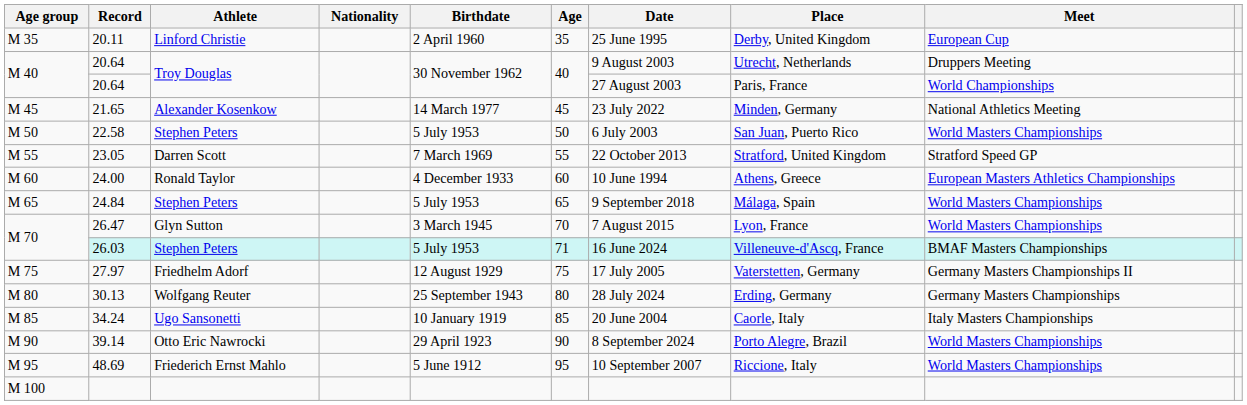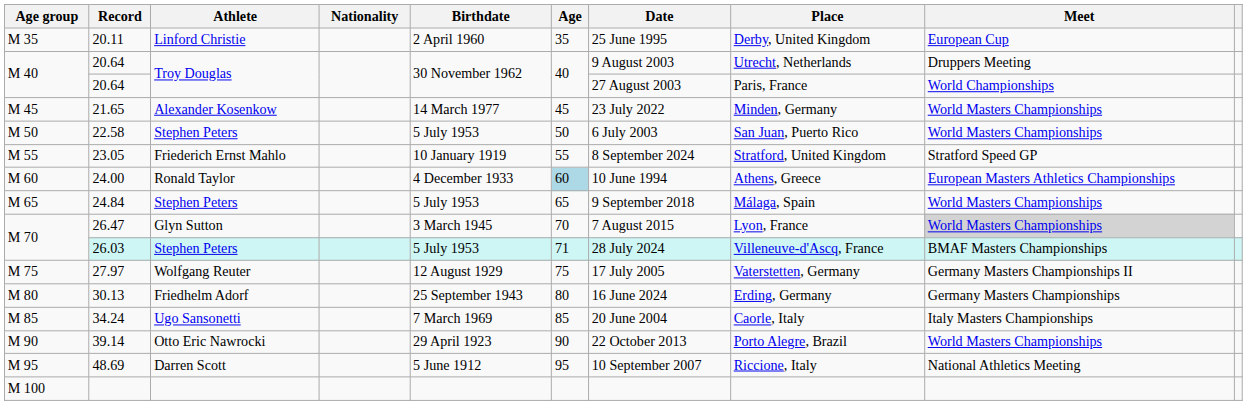 <table class="wikitable" style="font-size:90%; width: 100%;">
 <tr>
 <th>Age group</th>
 <th>Record</th>
 <th>Athlete</th>
 <th>Nationality</th>
 <th>Birthdate</th>
 <th>Age</th>
 <th>Date</th>
 <th>Place</th>
 <th>Meet</th>
 <th></th>
 </tr>
 <tr>
 <td>M 35</td>
 <td>20.11 </td>
 <td><a href='#'>Linford Christie</a></td>
 <td></td>
 <td>2 April 1960</td>
 <td>35</td>
 <td>25 June 1995</td>
 <td><a href='#'>Derby</a>, United Kingdom</td>
 <td><a href='#'>European Cup</a></td>
 <td></td>
 </tr>
 <tr>
 <td rowspan=2>M 40</td>
 <td>20.64 </td>
 <td rowspan=2><a href='#'>Troy Douglas</a></td>
 <td rowspan=2></td>
 <td rowspan=2>30 November 1962</td>
 <td rowspan=2>40</td>
 <td>9 August 2003</td>
 <td><a href='#'>Utrecht</a>, Netherlands</td>
 <td>Druppers Meeting</td>
 <td></td>
 </tr>
 <tr>
 <td>20.64 </td>
 <td>27 August 2003</td>
 <td>Paris, France</td>
 <td><a href='#'>World Championships</a></td>
 <td></td>
 </tr>
 <tr>
 <td>M 45</td>
 <td>21.65 </td>
 <td><a href='#'>Alexander Kosenkow</a></td>
 <td></td>
 <td>14 March 1977</td>
 <td>45</td>
 <td>23 July 2022</td>
 <td><a href='#'>Minden</a>, Germany</td>
-<td>National Athletics Meeting</td>
+<td><a href='#'>World Masters Championships</a></td>
 <td></td>
 </tr>
 <tr>
 <td>M 50</td>
 <td>22.58 </td>
 <td><a href='#'>Stephen Peters</a></td>
 <td></td>
 <td>5 July 1953</td>
 <td>50</td>
 <td>6 July 2003</td>
 <td><a href='#'>San Juan</a>, Puerto Rico</td>
 <td><a href='#'>World Masters Championships</a></td>
 <td></td>
 </tr>
 <tr>
 <td>M 55</td>
 <td>23.05 </td>
-<td>Darren Scott</td>
+<td>Friederich Ernst Mahlo</td>
 <td></td>
-<td>7 March 1969</td>
+<td>10 January 1919</td>
 <td>55</td>
-<td>22 October 2013</td>
+<td>8 September 2024</td>
 <td><a href='#'>Stratford</a>, United Kingdom</td>
 <td>Stratford Speed GP</td>
 <td></td>
 </tr>
 <tr>
 <td>M 60</td>
 <td>24.00 </td>
 <td>Ronald Taylor</td>
 <td></td>
 <td>4 December 1933</td>
-<td>60</td>
+<td style="background: lightblue;">60</td>
 <td>10 June 1994</td>
 <td><a href='#'>Athens</a>, Greece</td>
 <td><a href='#'>European Masters Athletics Championships</a></td>
 <td></td>
 </tr>
 <tr>
 <td>M 65</td>
 <td>24.84 </td>
 <td><a href='#'>Stephen Peters</a></td>
 <td></td>
 <td>5 July 1953</td>
 <td>65</td>
 <td>9 September 2018</td>
 <td><a href='#'>Málaga</a>, Spain</td>
 <td><a href='#'>World Masters Championships</a></td>
 <td></td>
 </tr>
 <tr>
 <td rowspan=2>M 70</td>
 <td>26.47 </td>
 <td>Glyn Sutton</td>
 <td></td>
 <td>3 March 1945</td>
 <td>70</td>
 <td>7 August 2015</td>
 <td><a href='#'>Lyon</a>, France</td>
-<td><a href='#'>World Masters Championships</a></td>
+<td style="background: lightgrey;"><a href='#'>World Masters Championships</a></td>
 <td></td>
 </tr>
 <tr style="background:#cef6f5;">
 <td>26.03 </td>
 <td><a href='#'>Stephen Peters</a></td>
 <td></td>
 <td>5 July 1953</td>
 <td>71</td>
-<td>16 June 2024</td>
+<td>28 July 2024</td>
 <td><a href='#'>Villeneuve-d'Ascq</a>, France</td>
 <td>BMAF Masters Championships</td>
 <td></td>
 </tr>
 <tr>
 <td>M 75</td>
 <td>27.97 </td>
-<td>Friedhelm Adorf</td>
+<td>Wolfgang Reuter</td>
 <td></td>
 <td>12 August 1929</td>
 <td>75</td>
 <td>17 July 2005</td>
 <td><a href='#'>Vaterstetten</a>, Germany</td>
 <td>Germany Masters Championships II</td>
 <td></td>
 </tr>
 <tr>
 <td>M 80</td>
 <td>30.13 </td>
-<td>Wolfgang Reuter</td>
+<td>Friedhelm Adorf</td>
 <td></td>
 <td>25 September 1943</td>
 <td>80</td>
-<td>28 July 2024</td>
+<td>16 June 2024</td>
 <td><a href='#'>Erding</a>, Germany</td>
 <td>Germany Masters Championships</td>
 <td></td>
 </tr>
 <tr>
 <td>M 85</td>
 <td>34.24 </td>
 <td><a href='#'>Ugo Sansonetti</a></td>
 <td></td>
-<td>10 January 1919</td>
+<td>7 March 1969</td>
 <td>85</td>
 <td>20 June 2004</td>
 <td><a href='#'>Caorle</a>, Italy</td>
 <td>Italy Masters Championships</td>
 <td></td>
 </tr>
 <tr>
 <td>M 90</td>
 <td>39.14 </td>
 <td>Otto Eric Nawrocki</td>
 <td></td>
 <td>29 April 1923</td>
 <td>90</td>
-<td>8 September 2024</td>
+<td>22 October 2013</td>
 <td><a href='#'>Porto Alegre</a>, Brazil</td>
 <td><a href='#'>World Masters Championships</a></td>
 <td></td>
 </tr>
 <tr>
 <td>M 95</td>
 <td>48.69 </td>
-<td>Friederich Ernst Mahlo</td>
+<td>Darren Scott</td>
 <td></td>
 <td>5 June 1912</td>
 <td>95</td>
 <td>10 September 2007</td>
 <td><a href='#'>Riccione</a>, Italy</td>
-<td><a href='#'>World Masters Championships</a></td>
+<td>National Athletics Meeting</td>
 <td></td>
 </tr>
 <tr>
 <td>M 100</td>
 <td></td>
 <td></td>
 <td></td>
 <td></td>
 <td></td>
 <td></td>
 <td></td>
 <td></td>
 <td></td>
 </tr>
 </table>
